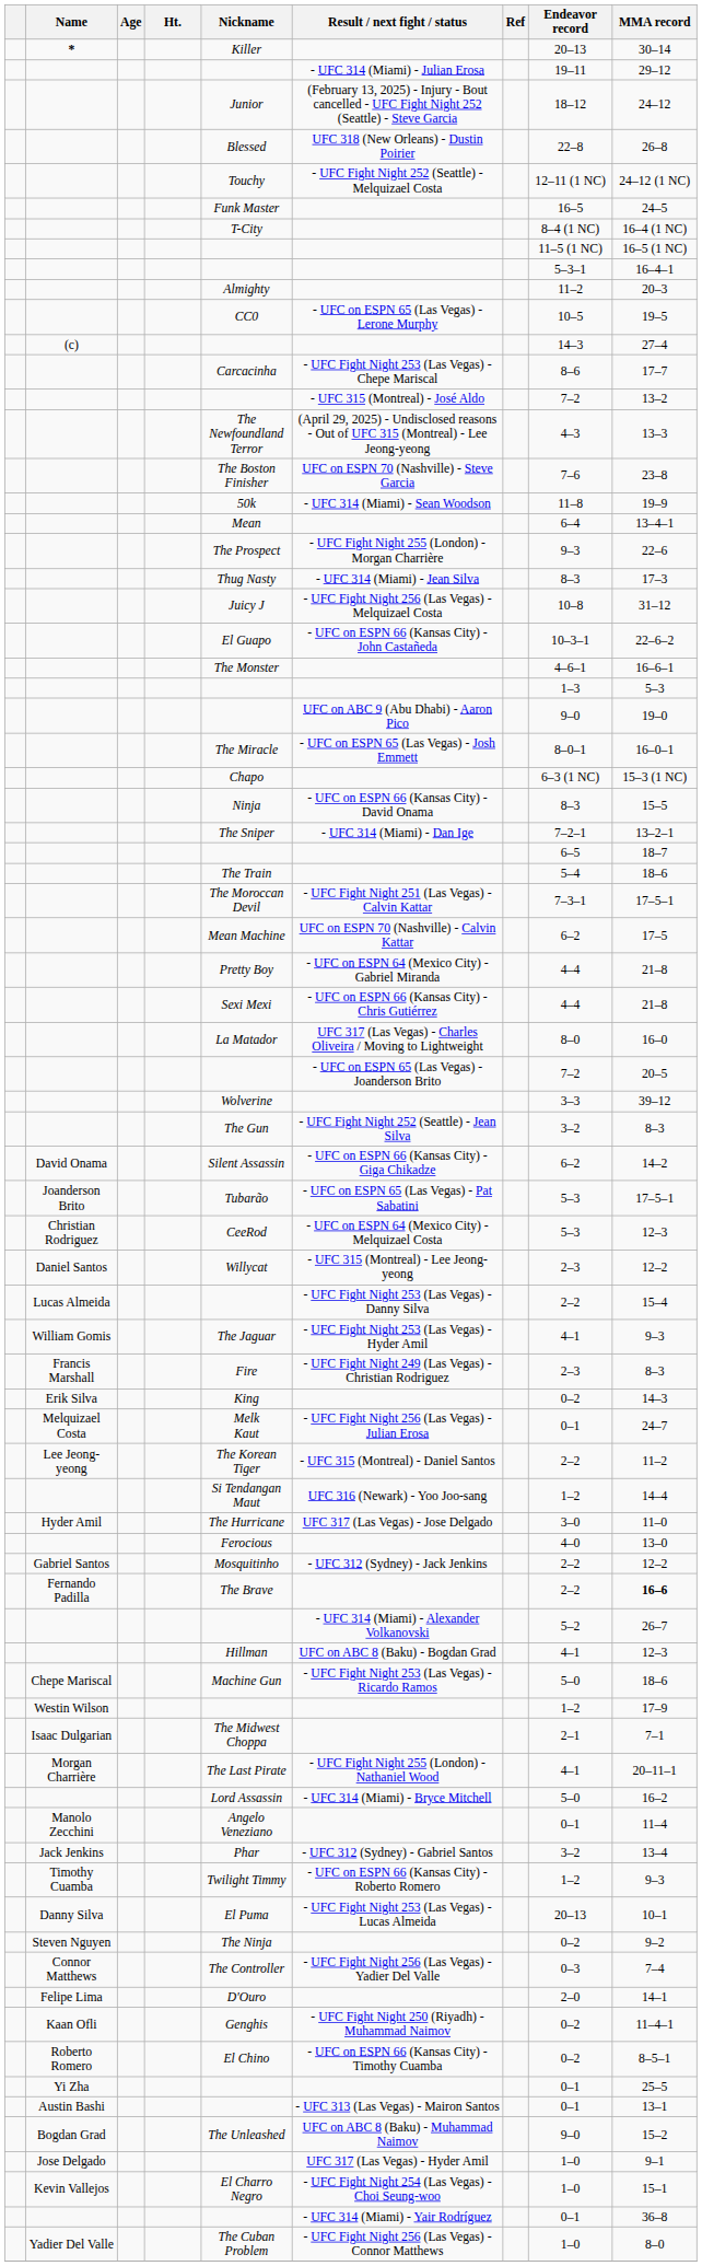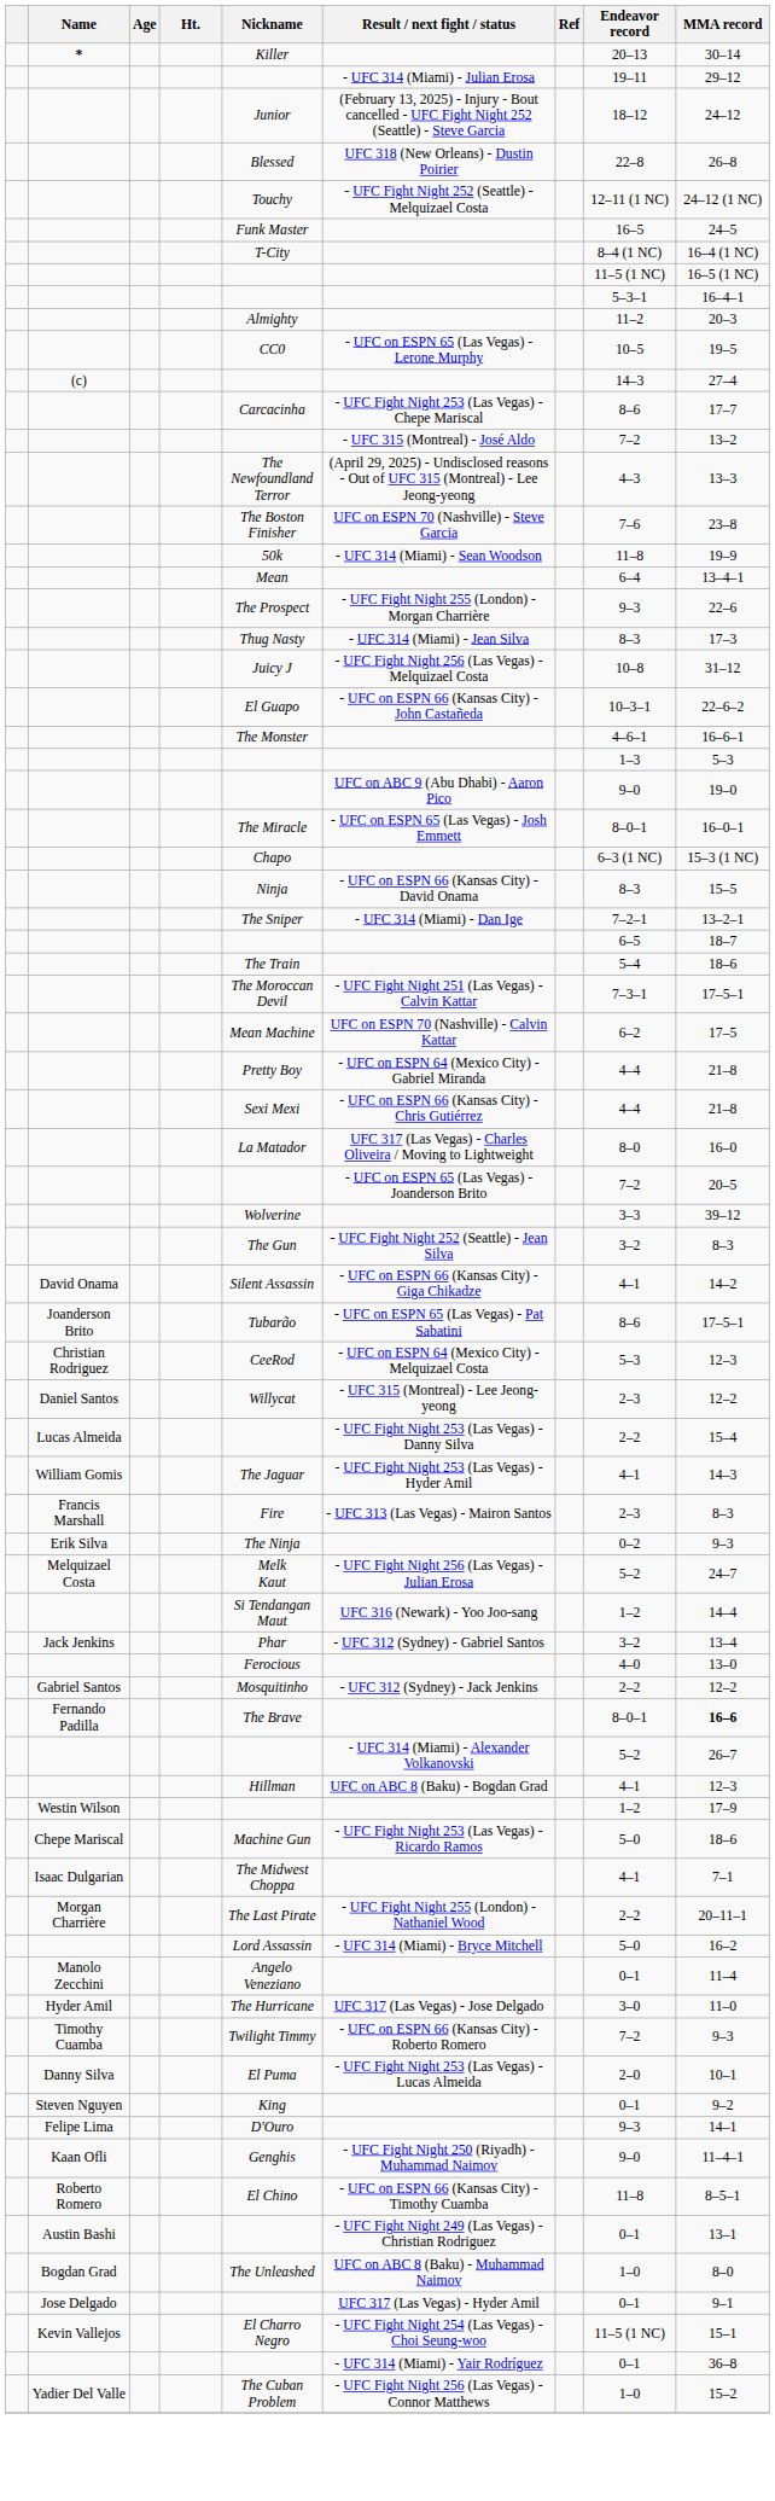 <table class="wikitable sortable" style="text-align:center">
 <tr>
 <th width=3%></th>
 <th width=13%>Name</th>
 <th width=3%>Age</th>
 <th width=8%>Ht.</th>
 <th width=13%>Nickname</th>
 <th width=30%>Result / next fight / status</th>
 <th width=3%>Ref</th>
 <th width=12%>Endeavor record</th>
 <th width=12%>MMA record</th>
 </tr>
 <tr>
 <td></td>
 <td> <strong>*</strong></td>
 <td></td>
 <td></td>
 <td><em>Killer</em></td>
 <td></td>
 <td></td>
 <td>20–13</td>
 <td>30–14</td>
 </tr>
 <tr>
 <td></td>
 <td></td>
 <td></td>
 <td></td>
 <td><em></em></td>
 <td> - <a href='#'>UFC 314</a> (Miami) - <a href='#'>Julian Erosa</a></td>
 <td></td>
 <td>19–11</td>
 <td>29–12</td>
 </tr>
 <tr>
 <td></td>
 <td></td>
 <td></td>
 <td></td>
 <td><em>Junior</em></td>
 <td>(February 13, 2025) - Injury - Bout cancelled - <a href='#'>UFC Fight Night 252</a> (Seattle) - <a href='#'>Steve Garcia</a></td>
 <td></td>
 <td>18–12</td>
 <td>24–12</td>
 </tr>
 <tr>
 <td></td>
 <td></td>
 <td></td>
 <td></td>
 <td><em>Blessed</em></td>
 <td><a href='#'>UFC 318</a> (New Orleans) - <a href='#'>Dustin Poirier</a></td>
 <td></td>
 <td>22–8</td>
 <td>26–8</td>
 </tr>
 <tr>
 <td></td>
 <td></td>
 <td></td>
 <td></td>
 <td><em>Touchy</em></td>
 <td> - <a href='#'>UFC Fight Night 252</a> (Seattle) - Melquizael Costa</td>
 <td></td>
 <td>12–11 (1 NC)</td>
 <td>24–12 (1 NC)</td>
 </tr>
 <tr>
 <td></td>
 <td></td>
 <td></td>
 <td></td>
 <td><em>Funk Master</em></td>
 <td></td>
 <td></td>
 <td>16–5</td>
 <td>24–5</td>
 </tr>
 <tr>
 <td></td>
 <td></td>
 <td></td>
 <td></td>
 <td><em>T-City</em></td>
 <td></td>
 <td></td>
 <td>8–4 (1 NC)</td>
 <td>16–4 (1 NC)</td>
 </tr>
 <tr>
 <td></td>
 <td></td>
 <td></td>
 <td></td>
 <td><em></em></td>
 <td></td>
 <td></td>
 <td>11–5 (1 NC)</td>
 <td>16–5 (1 NC)</td>
 </tr>
 <tr>
 <td></td>
 <td></td>
 <td></td>
 <td></td>
 <td><em></em></td>
 <td></td>
 <td></td>
 <td>5–3–1</td>
 <td>16–4–1</td>
 </tr>
 <tr>
 <td></td>
 <td></td>
 <td></td>
 <td></td>
 <td><em>Almighty</em></td>
 <td></td>
 <td></td>
 <td>11–2</td>
 <td>20–3</td>
 </tr>
 <tr>
 <td></td>
 <td></td>
 <td></td>
 <td></td>
 <td><em>CC0</em></td>
 <td> - <a href='#'>UFC on ESPN 65</a> (Las Vegas) - <a href='#'>Lerone Murphy</a></td>
 <td></td>
 <td>10–5</td>
 <td>19–5</td>
 </tr>
 <tr>
 <td></td>
 <td> (c)</td>
 <td></td>
 <td></td>
 <td><em></em></td>
 <td></td>
 <td></td>
 <td>14–3</td>
 <td>27–4</td>
 </tr>
 <tr>
 <td></td>
 <td></td>
 <td></td>
 <td></td>
 <td><em>Carcacinha</em></td>
 <td> - <a href='#'>UFC Fight Night 253</a> (Las Vegas) - Chepe Mariscal</td>
 <td></td>
 <td>8–6</td>
 <td>17–7</td>
 </tr>
 <tr>
 <td></td>
 <td></td>
 <td></td>
 <td></td>
 <td></td>
 <td> - <a href='#'>UFC 315</a> (Montreal) - <a href='#'>José Aldo</a></td>
 <td></td>
 <td>7–2</td>
 <td>13–2</td>
 </tr>
 <tr>
 <td></td>
 <td></td>
 <td></td>
 <td></td>
 <td><em>The Newfoundland Terror</em></td>
 <td>(April 29, 2025) - Undisclosed reasons - Out of <a href='#'>UFC 315</a> (Montreal) - Lee Jeong-yeong</td>
 <td></td>
 <td>4–3</td>
 <td>13–3</td>
 </tr>
 <tr>
 <td></td>
 <td></td>
 <td></td>
 <td></td>
 <td><em>The Boston Finisher</em></td>
 <td><a href='#'>UFC on ESPN 70</a> (Nashville) - <a href='#'>Steve Garcia</a></td>
 <td></td>
 <td>7–6</td>
 <td>23–8</td>
 </tr>
 <tr>
 <td></td>
 <td></td>
 <td></td>
 <td></td>
 <td><em>50k</em></td>
 <td> - <a href='#'>UFC 314</a> (Miami) - <a href='#'>Sean Woodson</a></td>
 <td></td>
 <td>11–8</td>
 <td>19–9</td>
 </tr>
 <tr>
 <td></td>
 <td></td>
 <td></td>
 <td></td>
 <td><em>Mean</em></td>
 <td></td>
 <td></td>
 <td>6–4</td>
 <td>13–4–1</td>
 </tr>
 <tr>
 <td></td>
 <td></td>
 <td></td>
 <td></td>
 <td><em>The Prospect</em></td>
 <td> - <a href='#'>UFC Fight Night 255</a> (London) - Morgan Charrière</td>
 <td></td>
 <td>9–3</td>
 <td>22–6</td>
 </tr>
 <tr>
 <td></td>
 <td></td>
 <td></td>
 <td></td>
 <td><em>Thug Nasty</em></td>
 <td> - <a href='#'>UFC 314</a> (Miami) - <a href='#'>Jean Silva</a></td>
 <td></td>
 <td>8–3</td>
 <td>17–3</td>
 </tr>
 <tr>
 <td></td>
 <td></td>
 <td></td>
 <td></td>
 <td><em>Juicy J</em></td>
 <td> - <a href='#'>UFC Fight Night 256</a> (Las Vegas) - Melquizael Costa</td>
 <td></td>
 <td>10–8</td>
 <td>31–12</td>
 </tr>
 <tr>
 <td></td>
 <td></td>
 <td></td>
 <td></td>
 <td><em>El Guapo</em></td>
 <td> - <a href='#'>UFC on ESPN 66</a> (Kansas City) - <a href='#'>John Castañeda</a></td>
 <td></td>
 <td>10–3–1</td>
 <td>22–6–2</td>
 </tr>
 <tr>
 <td></td>
 <td></td>
 <td></td>
 <td></td>
 <td><em>The Monster</em></td>
 <td></td>
 <td></td>
 <td>4–6–1</td>
 <td>16–6–1</td>
 </tr>
 <tr>
 <td></td>
 <td></td>
 <td></td>
 <td></td>
 <td></td>
 <td></td>
 <td></td>
 <td>1–3</td>
 <td>5–3</td>
 </tr>
 <tr>
 <td></td>
 <td></td>
 <td></td>
 <td></td>
 <td></td>
 <td><a href='#'>UFC on ABC 9</a> (Abu Dhabi) - <a href='#'>Aaron Pico</a></td>
 <td></td>
 <td>9–0</td>
 <td>19–0</td>
 </tr>
 <tr>
 <td></td>
 <td></td>
 <td></td>
 <td></td>
 <td><em>The Miracle</em></td>
 <td> - <a href='#'>UFC on ESPN 65</a> (Las Vegas) - <a href='#'>Josh Emmett</a></td>
 <td></td>
 <td>8–0–1</td>
 <td>16–0–1</td>
 </tr>
 <tr>
 <td></td>
 <td></td>
 <td></td>
 <td></td>
 <td><em>Chapo</em></td>
 <td></td>
 <td></td>
 <td>6–3 (1 NC)</td>
 <td>15–3 (1 NC)</td>
 </tr>
 <tr>
 <td></td>
 <td></td>
 <td></td>
 <td></td>
 <td><em>Ninja</em></td>
 <td> - <a href='#'>UFC on ESPN 66</a> (Kansas City) - David Onama</td>
 <td></td>
 <td>8–3</td>
 <td>15–5</td>
 </tr>
 <tr>
 <td></td>
 <td></td>
 <td></td>
 <td></td>
 <td><em>The Sniper</em></td>
 <td> - <a href='#'>UFC 314</a> (Miami) - <a href='#'>Dan Ige</a></td>
 <td></td>
 <td>7–2–1</td>
 <td>13–2–1</td>
 </tr>
 <tr>
 <td></td>
 <td></td>
 <td></td>
 <td></td>
 <td></td>
 <td></td>
 <td></td>
 <td>6–5</td>
 <td>18–7</td>
 </tr>
 <tr>
 <td></td>
 <td></td>
 <td></td>
 <td></td>
 <td><em>The Train</em></td>
 <td></td>
 <td></td>
 <td>5–4</td>
 <td>18–6</td>
 </tr>
 <tr>
 <td></td>
 <td></td>
 <td></td>
 <td></td>
 <td><em>The Moroccan Devil</em></td>
 <td> - <a href='#'>UFC Fight Night 251</a> (Las Vegas) - <a href='#'>Calvin Kattar</a></td>
 <td></td>
 <td>7–3–1</td>
 <td>17–5–1</td>
 </tr>
 <tr>
 <td></td>
 <td></td>
 <td></td>
 <td></td>
 <td><em>Mean Machine</em></td>
 <td><a href='#'>UFC on ESPN 70</a> (Nashville) - <a href='#'>Calvin Kattar</a></td>
 <td></td>
 <td>6–2</td>
 <td>17–5</td>
 </tr>
 <tr>
 <td></td>
 <td></td>
 <td></td>
 <td></td>
 <td><em>Pretty Boy</em></td>
 <td> - <a href='#'>UFC on ESPN 64</a> (Mexico City) - Gabriel Miranda</td>
 <td></td>
 <td>4–4</td>
 <td>21–8</td>
 </tr>
 <tr>
 <td></td>
 <td></td>
 <td></td>
 <td></td>
 <td><em>Sexi Mexi</em></td>
 <td> - <a href='#'>UFC on ESPN 66</a> (Kansas City) - <a href='#'>Chris Gutiérrez</a></td>
 <td></td>
 <td>4–4</td>
 <td>21–8</td>
 </tr>
 <tr>
 <td></td>
 <td></td>
 <td></td>
 <td></td>
 <td><em>La Matador</em></td>
 <td><a href='#'>UFC 317</a> (Las Vegas) - <a href='#'>Charles Oliveira</a> / Moving to Lightweight</td>
 <td></td>
 <td>8–0</td>
 <td>16–0</td>
 </tr>
 <tr>
 <td></td>
 <td></td>
 <td></td>
 <td></td>
 <td></td>
 <td> - <a href='#'>UFC on ESPN 65</a> (Las Vegas) - Joanderson Brito</td>
 <td></td>
 <td>7–2</td>
 <td>20–5</td>
 </tr>
 <tr>
 <td></td>
 <td></td>
 <td></td>
 <td></td>
 <td><em>Wolverine</em></td>
 <td></td>
 <td></td>
 <td>3–3</td>
 <td>39–12</td>
 </tr>
 <tr>
 <td></td>
 <td></td>
 <td></td>
 <td></td>
 <td><em>The Gun</em></td>
 <td> - <a href='#'>UFC Fight Night 252</a> (Seattle) - <a href='#'>Jean Silva</a></td>
 <td></td>
 <td>3–2</td>
 <td>8–3</td>
 </tr>
 <tr>
 <td></td>
 <td>David Onama</td>
 <td></td>
 <td></td>
 <td><em>Silent Assassin</em></td>
 <td> - <a href='#'>UFC on ESPN 66</a> (Kansas City) - <a href='#'>Giga Chikadze</a></td>
 <td></td>
-<td>6–2</td>
+<td>4–1</td>
 <td>14–2</td>
 </tr>
 <tr>
 <td></td>
 <td>Joanderson Brito</td>
 <td></td>
 <td></td>
 <td><em>Tubarão</em></td>
 <td> - <a href='#'>UFC on ESPN 65</a> (Las Vegas) - <a href='#'>Pat Sabatini</a></td>
 <td></td>
-<td>5–3</td>
+<td>8–6</td>
 <td>17–5–1</td>
 </tr>
 <tr>
 <td></td>
 <td>Christian Rodriguez</td>
 <td></td>
 <td></td>
 <td><em>CeeRod</em></td>
 <td> - <a href='#'>UFC on ESPN 64</a> (Mexico City) - Melquizael Costa</td>
 <td></td>
 <td>5–3</td>
 <td>12–3</td>
 </tr>
 <tr>
 <td></td>
 <td>Daniel Santos</td>
 <td></td>
 <td></td>
 <td><em>Willycat</em></td>
 <td> - <a href='#'>UFC 315</a> (Montreal) - Lee Jeong-yeong</td>
 <td></td>
 <td>2–3</td>
 <td>12–2</td>
 </tr>
 <tr>
 <td></td>
 <td>Lucas Almeida</td>
 <td></td>
 <td></td>
 <td></td>
 <td> - <a href='#'>UFC Fight Night 253</a> (Las Vegas) - Danny Silva</td>
 <td></td>
 <td>2–2</td>
 <td>15–4</td>
 </tr>
 <tr>
 <td></td>
 <td>William Gomis</td>
 <td></td>
 <td></td>
 <td><em>The Jaguar</em></td>
 <td> - <a href='#'>UFC Fight Night 253</a> (Las Vegas) - Hyder Amil</td>
 <td></td>
 <td>4–1</td>
-<td>9–3</td>
+<td>14–3</td>
 </tr>
 <tr>
 <td></td>
 <td>Francis Marshall</td>
 <td></td>
 <td></td>
 <td><em>Fire</em></td>
-<td> - <a href='#'>UFC Fight Night 249</a> (Las Vegas) - Christian Rodriguez</td>
+<td> - <a href='#'>UFC 313</a> (Las Vegas) -  Mairon Santos</td>
 <td></td>
 <td>2–3</td>
 <td>8–3</td>
 </tr>
 <tr>
 <td></td>
 <td>Erik Silva</td>
 <td></td>
 <td></td>
-<td><em>King</em></td>
+<td><em>The Ninja</em></td>
 <td></td>
 <td></td>
 <td>0–2</td>
-<td>14–3</td>
+<td>9–3</td>
 </tr>
 <tr>
 <td></td>
 <td>Melquizael Costa</td>
 <td></td>
 <td></td>
 <td><em>Melk</em><br><em>Kaut</em></td>
 <td> - <a href='#'>UFC Fight Night 256</a> (Las Vegas) - <a href='#'>Julian Erosa</a></td>
 <td></td>
-<td>0–1</td>
+<td>5–2</td>
 <td>24–7</td>
-</tr>
-<tr>
-<td></td>
-<td>Lee Jeong-yeong</td>
-<td></td>
-<td></td>
-<td><em>The Korean Tiger</em></td>
-<td> - <a href='#'>UFC 315</a> (Montreal) - Daniel Santos</td>
-<td></td>
-<td>2–2</td>
-<td>11–2</td>
 </tr>
 <tr>
 <td></td>
 <td></td>
 <td></td>
 <td></td>
 <td><em>Si Tendangan Maut</em></td>
 <td><a href='#'>UFC 316</a> (Newark) - Yoo Joo-sang</td>
 <td></td>
 <td>1–2</td>
 <td>14–4</td>
 </tr>
 <tr>
 <td></td>
-<td>Hyder Amil</td>
+<td>Jack Jenkins</td>
 <td></td>
 <td></td>
-<td><em>The Hurricane</em></td>
-<td><a href='#'>UFC 317</a> (Las Vegas) - Jose Delgado</td>
+<td><em>Phar</em></td>
+<td> - <a href='#'>UFC 312</a> (Sydney) - Gabriel Santos</td>
 <td></td>
-<td>3–0</td>
-<td>11–0</td>
+<td>3–2</td>
+<td>13–4</td>
 </tr>
 <tr>
 <td></td>
 <td></td>
 <td></td>
 <td></td>
 <td><em>Ferocious</em></td>
 <td></td>
 <td></td>
 <td>4–0</td>
 <td>13–0</td>
 </tr>
 <tr>
 <td></td>
 <td>Gabriel Santos</td>
 <td></td>
 <td></td>
 <td><em>Mosquitinho</em></td>
 <td> - <a href='#'>UFC 312</a> (Sydney) - Jack Jenkins</td>
 <td></td>
 <td>2–2</td>
 <td>12–2</td>
 </tr>
 <tr>
 <td></td>
 <td>Fernando Padilla</td>
 <td></td>
 <td></td>
 <td><em>The Brave</em></td>
 <td></td>
 <td></td>
-<td>2–2</td>
+<td>8–0–1</td>
 <td><strong>16–6</strong></td>
 </tr>
 <tr>
 <td></td>
 <td></td>
 <td></td>
 <td></td>
 <td></td>
 <td> - <a href='#'>UFC 314</a> (Miami) - <a href='#'>Alexander Volkanovski</a></td>
 <td></td>
 <td>5–2</td>
 <td>26–7</td>
 </tr>
 <tr>
 <td></td>
 <td></td>
 <td></td>
 <td></td>
 <td><em>Hillman</em></td>
 <td><a href='#'>UFC on ABC 8</a> (Baku) - Bogdan Grad</td>
 <td></td>
 <td>4–1</td>
 <td>12–3</td>
 </tr>
 <tr>
 <td></td>
+<td>Westin Wilson</td>
+<td></td>
+<td></td>
+<td></td>
+<td></td>
+<td></td>
+<td>1–2</td>
+<td>17–9</td>
+</tr>
+<tr>
+<td></td>
 <td>Chepe Mariscal</td>
 <td></td>
 <td></td>
 <td><em>Machine Gun</em></td>
 <td> - <a href='#'>UFC Fight Night 253</a> (Las Vegas) - <a href='#'>Ricardo Ramos</a></td>
 <td></td>
 <td>5–0</td>
 <td>18–6</td>
 </tr>
 <tr>
 <td></td>
-<td>Westin Wilson</td>
-<td></td>
-<td></td>
-<td></td>
-<td></td>
-<td></td>
-<td>1–2</td>
-<td>17–9</td>
-</tr>
-<tr>
-<td></td>
 <td>Isaac Dulgarian</td>
 <td></td>
 <td></td>
 <td><em>The Midwest Choppa</em></td>
 <td></td>
 <td></td>
-<td>2–1</td>
+<td>4–1</td>
 <td>7–1</td>
 </tr>
 <tr>
 <td></td>
 <td>Morgan Charrière</td>
 <td></td>
 <td></td>
 <td><em>The Last Pirate</em></td>
 <td> - <a href='#'>UFC Fight Night 255</a> (London) - <a href='#'>Nathaniel Wood</a></td>
 <td></td>
-<td>4–1</td>
+<td>2–2</td>
 <td>20–11–1</td>
 </tr>
 <tr>
 <td></td>
 <td></td>
 <td></td>
 <td></td>
 <td><em>Lord Assassin</em></td>
 <td> - <a href='#'>UFC 314</a> (Miami) - <a href='#'>Bryce Mitchell</a></td>
 <td></td>
 <td>5–0</td>
 <td>16–2</td>
 </tr>
 <tr>
 <td></td>
 <td>Manolo Zecchini</td>
 <td></td>
 <td></td>
 <td><em>Angelo Veneziano</em></td>
 <td></td>
 <td></td>
 <td>0–1</td>
 <td>11–4</td>
 </tr>
 <tr>
 <td></td>
-<td>Jack Jenkins</td>
+<td>Hyder Amil</td>
 <td></td>
 <td></td>
-<td><em>Phar</em></td>
-<td> - <a href='#'>UFC 312</a> (Sydney) - Gabriel Santos</td>
+<td><em>The Hurricane</em></td>
+<td><a href='#'>UFC 317</a> (Las Vegas) - Jose Delgado</td>
 <td></td>
-<td>3–2</td>
-<td>13–4</td>
+<td>3–0</td>
+<td>11–0</td>
 </tr>
 <tr>
 <td></td>
 <td>Timothy Cuamba</td>
 <td></td>
 <td></td>
 <td><em>Twilight Timmy</em></td>
 <td> - <a href='#'>UFC on ESPN 66</a> (Kansas City) - Roberto Romero</td>
 <td></td>
-<td>1–2</td>
+<td>7–2</td>
 <td>9–3</td>
 </tr>
 <tr>
 <td></td>
 <td>Danny Silva</td>
 <td></td>
 <td></td>
 <td><em>El Puma</em></td>
 <td> - <a href='#'>UFC Fight Night 253</a> (Las Vegas) - Lucas Almeida</td>
 <td></td>
-<td>20–13</td>
+<td>2–0</td>
 <td>10–1</td>
 </tr>
 <tr>
 <td></td>
 <td>Steven Nguyen</td>
 <td></td>
 <td></td>
-<td><em>The Ninja</em></td>
+<td><em>King</em></td>
 <td></td>
 <td></td>
-<td>0–2</td>
+<td>0–1</td>
 <td>9–2</td>
-</tr>
-<tr>
-<td></td>
-<td>Connor Matthews</td>
-<td></td>
-<td></td>
-<td><em>The Controller</em></td>
-<td> - <a href='#'>UFC Fight Night 256</a> (Las Vegas) - Yadier Del Valle</td>
-<td></td>
-<td>0–3</td>
-<td>7–4</td>
 </tr>
 <tr>
 <td></td>
 <td>Felipe Lima</td>
 <td></td>
 <td></td>
 <td><em>D'Ouro</em></td>
 <td></td>
 <td></td>
-<td>2–0</td>
+<td>9–3</td>
 <td>14–1</td>
 </tr>
 <tr>
 <td></td>
 <td>Kaan Ofli</td>
 <td></td>
 <td></td>
 <td><em>Genghis</em></td>
 <td> - <a href='#'>UFC Fight Night 250</a> (Riyadh) - <a href='#'>Muhammad Naimov</a></td>
 <td></td>
-<td>0–2</td>
+<td>9–0</td>
 <td>11–4–1</td>
 </tr>
 <tr>
 <td></td>
 <td>Roberto Romero</td>
 <td></td>
 <td></td>
 <td><em>El Chino</em></td>
 <td> - <a href='#'>UFC on ESPN 66</a> (Kansas City) - Timothy Cuamba</td>
 <td></td>
-<td>0–2</td>
+<td>11–8</td>
 <td>8–5–1</td>
-</tr>
-<tr>
-<td></td>
-<td>Yi Zha</td>
-<td></td>
-<td></td>
-<td></td>
-<td></td>
-<td></td>
-<td>0–1</td>
-<td>25–5</td>
 </tr>
 <tr>
 <td></td>
 <td>Austin Bashi</td>
 <td></td>
 <td></td>
 <td></td>
-<td> - <a href='#'>UFC 313</a> (Las Vegas) -  Mairon Santos</td>
+<td> - <a href='#'>UFC Fight Night 249</a> (Las Vegas) - Christian Rodriguez</td>
 <td></td>
 <td>0–1</td>
 <td>13–1</td>
 </tr>
 <tr>
 <td></td>
 <td>Bogdan Grad</td>
 <td></td>
 <td></td>
 <td><em>The Unleashed</em></td>
 <td><a href='#'>UFC on ABC 8</a> (Baku) - <a href='#'>Muhammad Naimov</a></td>
 <td></td>
-<td>9–0</td>
-<td>15–2</td>
+<td>1–0</td>
+<td>8–0</td>
 </tr>
 <tr>
 <td></td>
 <td>Jose Delgado</td>
 <td></td>
 <td></td>
 <td></td>
 <td><a href='#'>UFC 317</a> (Las Vegas) - Hyder Amil</td>
 <td></td>
-<td>1–0</td>
+<td>0–1</td>
 <td>9–1</td>
 </tr>
 <tr>
 <td></td>
 <td>Kevin Vallejos</td>
 <td></td>
 <td></td>
 <td><em>El Charro Negro</em></td>
 <td> - <a href='#'>UFC Fight Night 254</a> (Las Vegas) - <a href='#'>Choi Seung-woo</a></td>
 <td></td>
-<td>1–0</td>
+<td>11–5 (1 NC)</td>
 <td>15–1</td>
 </tr>
 <tr>
 <td></td>
 <td></td>
 <td></td>
 <td></td>
 <td></td>
 <td> - <a href='#'>UFC 314</a> (Miami) - <a href='#'>Yair Rodríguez</a></td>
 <td></td>
 <td>0–1</td>
 <td>36–8</td>
 </tr>
 <tr>
 <td></td>
 <td>Yadier Del Valle</td>
 <td></td>
 <td></td>
 <td><em>The Cuban Problem</em></td>
 <td> - <a href='#'>UFC Fight Night 256</a> (Las Vegas) - Connor Matthews</td>
 <td></td>
 <td>1–0</td>
-<td>8–0</td>
+<td>15–2</td>
 </tr>
 <tr>
 </tr>
 </table>
